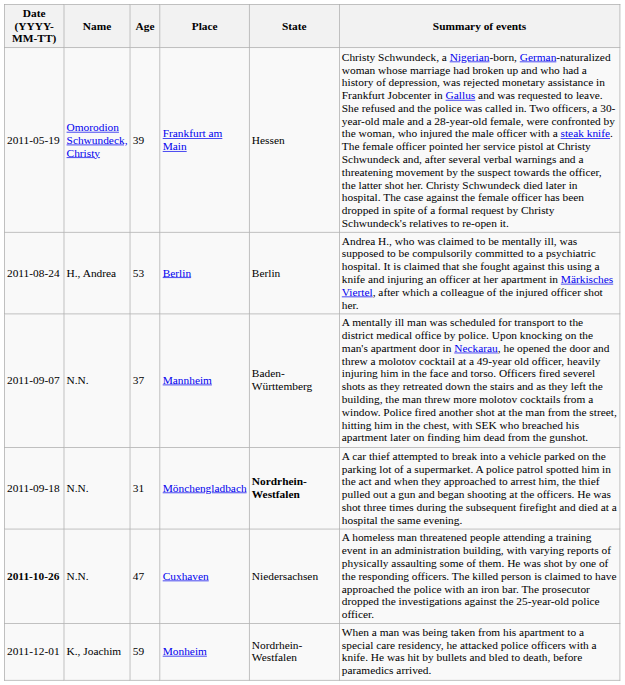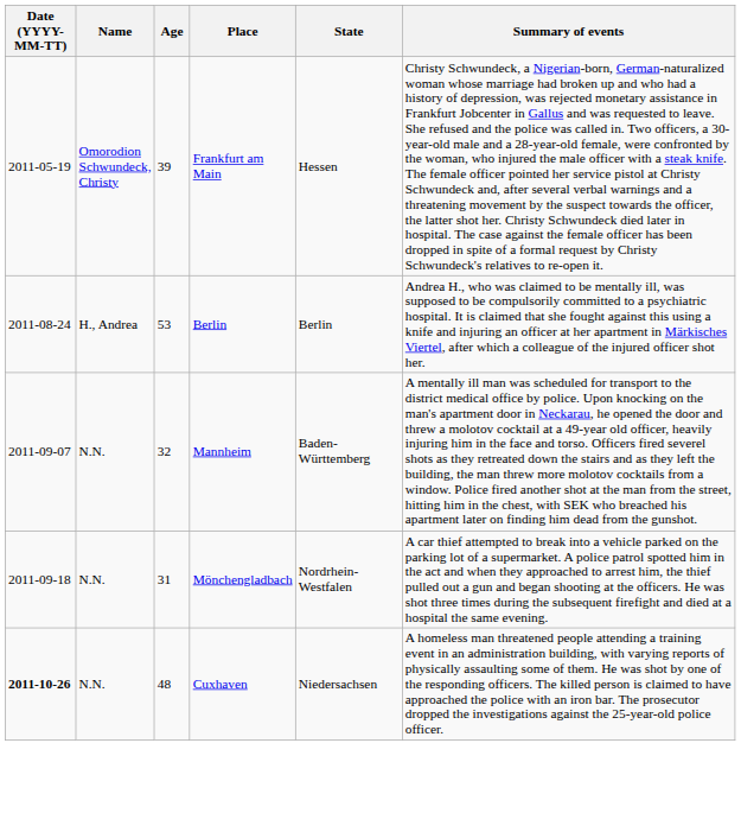 <table class="wikitable sortable static-row-numbers static-row-header-text">
 <tr>
 <th style="width:10%;">Date<br>(YYYY-MM-TT)</th>
 <th style="width:10%;">Name</th>
 <th style="width:5%;">Age</th>
 <th style="width:10%;">Place</th>
 <th style="width:15%;">State</th>
 <th style="width:50%;">Summary of events</th>
 </tr>
 <tr>
 <td>2011-05-19</td>
 <td><a href='#'>Omorodion Schwundeck, Christy</a></td>
 <td>39</td>
 <td><a href='#'>Frankfurt am Main</a></td>
 <td>Hessen</td>
 <td>Christy Schwundeck, a <a href='#'>Nigerian</a>-born, <a href='#'>German</a>-naturalized woman whose marriage had broken up and who had a history of depression, was rejected monetary assistance in Frankfurt Jobcenter in <a href='#'>Gallus</a> and was requested to leave. She refused and the police was called in. Two officers, a 30-year-old male and a 28-year-old female, were confronted by the woman, who injured the male officer with a <a href='#'>steak knife</a>. The female officer pointed her service pistol at Christy Schwundeck and, after several verbal warnings and a threatening movement by the suspect towards the officer, the latter shot her. Christy Schwundeck died later in hospital. The case against the female officer has been dropped in spite of a formal request by Christy Schwundeck's relatives to re-open it.</td>
 </tr>
 <tr>
 <td>2011-08-24</td>
 <td>H., Andrea</td>
 <td>53</td>
 <td><a href='#'>Berlin</a></td>
 <td>Berlin</td>
 <td>Andrea H., who was claimed to be mentally ill, was supposed to be compulsorily committed to a psychiatric hospital. It is claimed that she fought against this using a knife and injuring an officer at her apartment in <a href='#'>Märkisches Viertel</a>, after which a colleague of the injured officer shot her.</td>
 </tr>
 <tr>
 <td>2011-09-07</td>
 <td>N.N.</td>
-<td>37</td>
+<td>32</td>
 <td><a href='#'>Mannheim</a></td>
 <td>Baden-Württemberg</td>
 <td>A mentally ill man was scheduled for transport to the district medical office by police. Upon knocking on the man's apartment door in <a href='#'>Neckarau</a>, he opened the door and threw a molotov cocktail at a 49-year old officer, heavily injuring him in the face and torso. Officers fired severel shots as they retreated down the stairs and as they left the building, the man threw more molotov cocktails from a window. Police fired another shot at the man from the street, hitting him in the chest, with SEK who breached his apartment later on finding him dead from the gunshot.</td>
 </tr>
 <tr>
 <td>2011-09-18</td>
 <td>N.N.</td>
 <td>31</td>
 <td><a href='#'>Mönchengladbach</a></td>
-<td><strong>Nordrhein-Westfalen</strong></td>
+<td>Nordrhein-Westfalen</td>
 <td>A car thief attempted to break into a vehicle parked on the parking lot of a supermarket. A police patrol spotted him in the act and when they approached to arrest him, the thief pulled out a gun and began shooting at the officers. He was shot three times during the subsequent firefight and died at a hospital the same evening.</td>
 </tr>
 <tr>
 <td><strong>2011-10-26</strong></td>
 <td>N.N.</td>
-<td>47</td>
+<td>48</td>
 <td><a href='#'>Cuxhaven</a></td>
 <td>Niedersachsen</td>
 <td>A homeless man threatened people attending a training event in an administration building, with varying reports of physically assaulting some of them. He was shot by one of the responding officers. The killed person is claimed to have approached the police with an iron bar. The prosecutor dropped the investigations against the 25-year-old police officer.</td>
 </tr>
-<tr>
-<td>2011-12-01</td>
-<td>K., Joachim</td>
-<td>59</td>
-<td><a href='#'>Monheim</a></td>
-<td>Nordrhein-Westfalen</td>
-<td>When a man was being taken from his apartment to a special care residency, he attacked police officers with a knife. He was hit by bullets and bled to death, before paramedics arrived.</td>
-</tr>
 </table>
